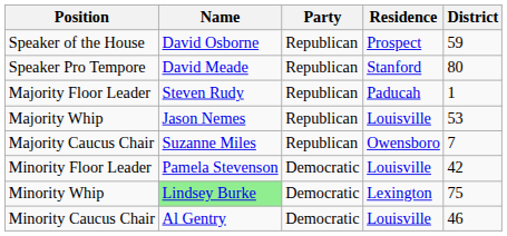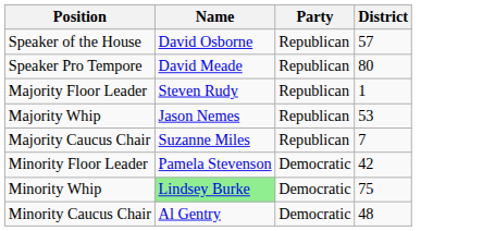 <table class=wikitable>
 <tr>
 <th>Position</th>
 <th>Name</th>
 <th>Party</th>
-<th>Residence</th>
 <th>District</th>
 </tr>
 <tr>
 <td>Speaker of the House</td>
 <td><a href='#'>David Osborne</a></td>
 <td>Republican</td>
-<td><a href='#'>Prospect</a></td>
-<td>59</td>
+<td>57</td>
 </tr>
 <tr>
 <td>Speaker Pro Tempore</td>
 <td><a href='#'>David Meade</a></td>
 <td>Republican</td>
-<td><a href='#'>Stanford</a></td>
 <td>80</td>
 </tr>
 <tr>
 <td>Majority Floor Leader</td>
 <td><a href='#'>Steven Rudy</a></td>
 <td>Republican</td>
-<td><a href='#'>Paducah</a></td>
 <td>1</td>
 </tr>
 <tr>
 <td>Majority Whip</td>
 <td><a href='#'>Jason Nemes</a></td>
 <td>Republican</td>
-<td><a href='#'>Louisville</a></td>
 <td>53</td>
 </tr>
 <tr>
 <td>Majority Caucus Chair</td>
 <td><a href='#'>Suzanne Miles</a></td>
 <td>Republican</td>
-<td><a href='#'>Owensboro</a></td>
 <td>7</td>
 </tr>
 <tr>
 <td>Minority Floor Leader</td>
 <td><a href='#'>Pamela Stevenson</a></td>
 <td>Democratic</td>
-<td><a href='#'>Louisville</a></td>
 <td>42</td>
 </tr>
 <tr>
 <td>Minority Whip</td>
 <td style="background: lightgreen;"><a href='#'>Lindsey Burke</a></td>
 <td>Democratic</td>
-<td><a href='#'>Lexington</a></td>
 <td>75</td>
 </tr>
 <tr>
 <td>Minority Caucus Chair</td>
 <td><a href='#'>Al Gentry</a></td>
 <td>Democratic</td>
-<td><a href='#'>Louisville</a></td>
-<td>46</td>
+<td>48</td>
 </tr>
 </table>
